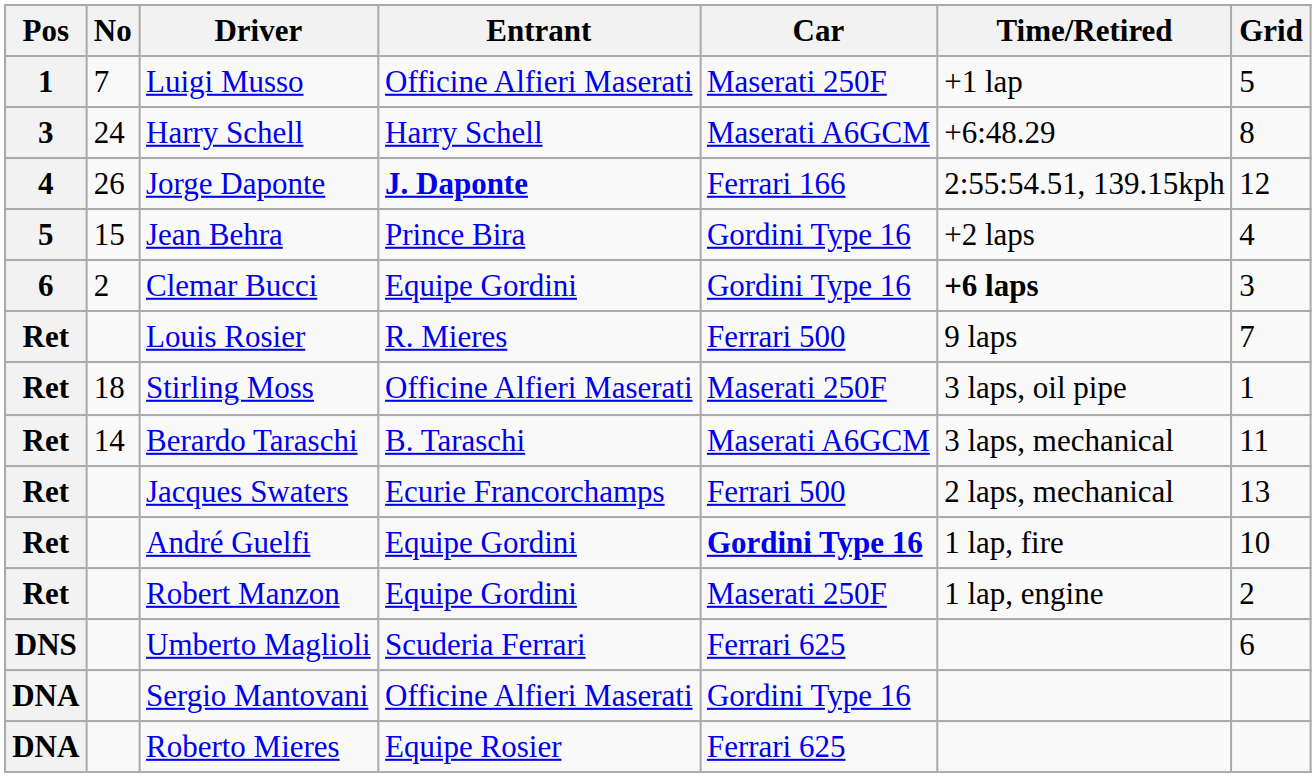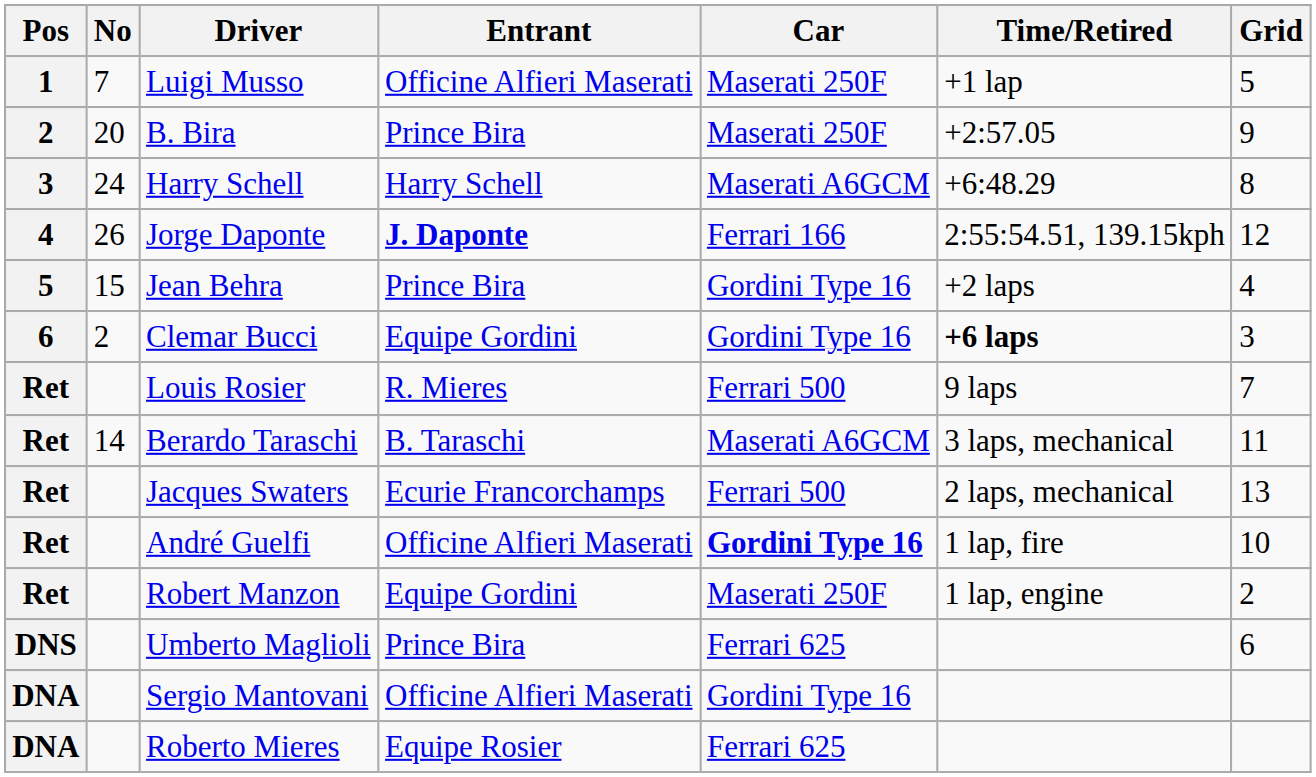 <table class="wikitable" style="font-size: 95%;">
 <tr>
 <th>Pos</th>
 <th>No</th>
 <th>Driver</th>
 <th>Entrant</th>
 <th>Car</th>
 <th>Time/Retired</th>
 <th>Grid</th>
 </tr>
 <tr>
 <th>1</th>
 <td>7</td>
 <td> <a href='#'>Luigi Musso</a></td>
 <td><a href='#'>Officine Alfieri Maserati</a></td>
 <td><a href='#'>Maserati 250F</a></td>
 <td>+1 lap</td>
 <td>5</td>
+</tr>
+<tr>
+<th>2</th>
+<td>20</td>
+<td> <a href='#'>B. Bira</a></td>
+<td><a href='#'>Prince Bira</a></td>
+<td><a href='#'>Maserati 250F</a></td>
+<td>+2:57.05</td>
+<td>9</td>
 </tr>
 <tr>
 <th>3</th>
 <td>24</td>
 <td> <a href='#'>Harry Schell</a></td>
 <td><a href='#'>Harry Schell</a></td>
 <td><a href='#'>Maserati A6GCM</a></td>
 <td>+6:48.29</td>
 <td>8</td>
 </tr>
 <tr>
 <th>4</th>
 <td>26</td>
 <td> <a href='#'>Jorge Daponte</a></td>
 <td><strong><a href='#'>J. Daponte</a></strong></td>
 <td><a href='#'>Ferrari 166</a></td>
 <td>2:55:54.51, 139.15kph</td>
 <td>12</td>
 </tr>
 <tr>
 <th>5</th>
 <td>15</td>
 <td> <a href='#'>Jean Behra</a></td>
 <td><a href='#'>Prince Bira</a></td>
 <td><a href='#'>Gordini Type 16</a></td>
 <td>+2 laps</td>
 <td>4</td>
 </tr>
 <tr>
 <th>6</th>
 <td>2</td>
 <td> <a href='#'>Clemar Bucci</a></td>
 <td><a href='#'>Equipe Gordini</a></td>
 <td><a href='#'>Gordini Type 16</a></td>
 <td><strong>+6 laps</strong></td>
 <td>3</td>
 </tr>
 <tr>
 <th>Ret</th>
 <td></td>
 <td> <a href='#'>Louis Rosier</a></td>
 <td><a href='#'>R. Mieres</a></td>
 <td><a href='#'>Ferrari 500</a></td>
 <td>9 laps</td>
 <td>7</td>
 </tr>
 <tr>
 <th>Ret</th>
-<td>18</td>
-<td> <a href='#'>Stirling Moss</a></td>
-<td><a href='#'>Officine Alfieri Maserati</a></td>
-<td><a href='#'>Maserati 250F</a></td>
-<td>3 laps, oil pipe</td>
-<td>1</td>
-</tr>
-<tr>
-<th>Ret</th>
 <td>14</td>
 <td> <a href='#'>Berardo Taraschi</a></td>
 <td><a href='#'>B. Taraschi</a></td>
 <td><a href='#'>Maserati A6GCM</a></td>
 <td>3 laps, mechanical</td>
 <td>11</td>
 </tr>
 <tr>
 <th>Ret</th>
 <td></td>
 <td> <a href='#'>Jacques Swaters</a></td>
 <td><a href='#'>Ecurie Francorchamps</a></td>
 <td><a href='#'>Ferrari 500</a></td>
 <td>2 laps, mechanical</td>
 <td>13</td>
 </tr>
 <tr>
 <th>Ret</th>
 <td></td>
 <td> <a href='#'>André Guelfi</a></td>
-<td><a href='#'>Equipe Gordini</a></td>
+<td><a href='#'>Officine Alfieri Maserati</a></td>
 <td><strong><a href='#'>Gordini Type 16</a></strong></td>
 <td>1 lap, fire</td>
 <td>10</td>
 </tr>
 <tr>
 <th>Ret</th>
 <td></td>
 <td> <a href='#'>Robert Manzon</a></td>
 <td><a href='#'>Equipe Gordini</a></td>
 <td><a href='#'>Maserati 250F</a></td>
 <td>1 lap, engine</td>
 <td>2</td>
 </tr>
 <tr>
 <th>DNS</th>
 <td></td>
 <td> <a href='#'>Umberto Maglioli</a></td>
-<td><a href='#'>Scuderia Ferrari</a></td>
+<td><a href='#'>Prince Bira</a></td>
 <td><a href='#'>Ferrari 625</a></td>
 <td></td>
 <td>6</td>
 </tr>
 <tr>
 <th>DNA</th>
 <td></td>
 <td> <a href='#'>Sergio Mantovani</a></td>
 <td><a href='#'>Officine Alfieri Maserati</a></td>
 <td><a href='#'>Gordini Type 16</a></td>
 <td></td>
 <td></td>
 </tr>
 <tr>
 <th>DNA</th>
 <td></td>
 <td> <a href='#'>Roberto Mieres</a></td>
 <td><a href='#'>Equipe Rosier</a></td>
 <td><a href='#'>Ferrari 625</a></td>
 <td></td>
 <td></td>
 </tr>
 </table>
